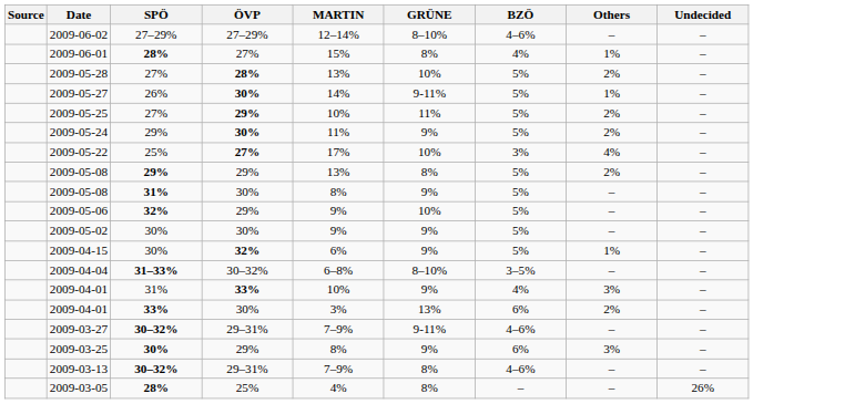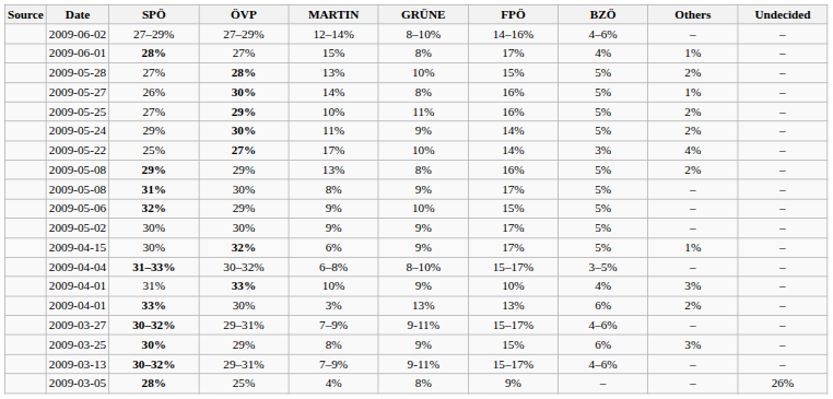 <table class="wikitable sortable" style=text-align:center>
 <tr>
 <th>Source</th>
 <th>Date</th>
 <th style="width:110px">SPÖ</th>
 <th style="width:110px">ÖVP</th>
 <th style="width:110px">MARTIN</th>
 <th style="width:110px">GRÜNE</th>
+<th style="width:110px">FPÖ</th>
 <th style="width:110px">BZÖ</th>
 <th style="width:110px">Others</th>
 <th style="width:110px">Undecided</th>
 </tr>
 <tr>
 <td></td>
 <td>2009-06-02</td>
 <td>27–29%</td>
 <td>27–29%</td>
 <td>12–14%</td>
 <td>8–10%</td>
+<td>14–16%</td>
 <td>4–6%</td>
 <td>–</td>
 <td>–</td>
 </tr>
 <tr>
 <td></td>
 <td>2009-06-01</td>
 <td><strong>28%</strong></td>
 <td>27%</td>
 <td>15%</td>
 <td>8%</td>
+<td>17%</td>
 <td>4%</td>
 <td>1%</td>
 <td>–</td>
 </tr>
 <tr>
 <td></td>
 <td>2009-05-28</td>
 <td>27%</td>
 <td><strong>28%</strong></td>
 <td>13%</td>
 <td>10%</td>
+<td>15%</td>
 <td>5%</td>
 <td>2%</td>
 <td>–</td>
 </tr>
 <tr>
 <td></td>
 <td>2009-05-27</td>
 <td>26%</td>
 <td><strong>30%</strong></td>
 <td>14%</td>
-<td>9-11%</td>
+<td>8%</td>
+<td>16%</td>
 <td>5%</td>
 <td>1%</td>
 <td>–</td>
 </tr>
 <tr>
 <td></td>
 <td>2009-05-25</td>
 <td>27%</td>
 <td><strong>29%</strong></td>
 <td>10%</td>
 <td>11%</td>
+<td>16%</td>
 <td>5%</td>
 <td>2%</td>
 <td>–</td>
 </tr>
 <tr>
 <td></td>
 <td>2009-05-24</td>
 <td>29%</td>
 <td><strong>30%</strong></td>
 <td>11%</td>
 <td>9%</td>
+<td>14%</td>
 <td>5%</td>
 <td>2%</td>
 <td>–</td>
 </tr>
 <tr>
 <td></td>
 <td>2009-05-22</td>
 <td>25%</td>
 <td><strong>27%</strong></td>
 <td>17%</td>
 <td>10%</td>
+<td>14%</td>
 <td>3%</td>
 <td>4%</td>
 <td>–</td>
 </tr>
 <tr>
 <td> </td>
 <td>2009-05-08</td>
 <td><strong>29%</strong></td>
 <td>29%</td>
 <td>13%</td>
 <td>8%</td>
+<td>16%</td>
 <td>5%</td>
 <td>2%</td>
 <td>–</td>
 </tr>
 <tr>
 <td></td>
 <td>2009-05-08</td>
 <td><strong>31%</strong></td>
 <td>30%</td>
 <td>8%</td>
 <td>9%</td>
+<td>17%</td>
 <td>5%</td>
 <td>–</td>
 <td>–</td>
 </tr>
 <tr>
 <td></td>
 <td>2009-05-06</td>
 <td><strong>32%</strong></td>
 <td>29%</td>
 <td>9%</td>
 <td>10%</td>
+<td>15%</td>
 <td>5%</td>
 <td>–</td>
 <td>–</td>
 </tr>
 <tr>
 <td></td>
 <td>2009-05-02</td>
 <td>30%</td>
 <td>30%</td>
 <td>9%</td>
 <td>9%</td>
+<td>17%</td>
 <td>5%</td>
 <td>–</td>
 <td>–</td>
 </tr>
 <tr>
 <td></td>
 <td>2009-04-15</td>
 <td>30%</td>
 <td><strong>32%</strong></td>
 <td>6%</td>
 <td>9%</td>
+<td>17%</td>
 <td>5%</td>
 <td>1%</td>
 <td>–</td>
 </tr>
 <tr>
 <td></td>
 <td>2009-04-04</td>
 <td><strong>31–33%</strong></td>
 <td>30–32%</td>
 <td>6–8%</td>
 <td>8–10%</td>
+<td>15–17%</td>
 <td>3–5%</td>
 <td>–</td>
 <td>–</td>
 </tr>
 <tr>
 <td> </td>
 <td>2009-04-01</td>
 <td>31%</td>
 <td><strong>33%</strong></td>
 <td>10%</td>
 <td>9%</td>
+<td>10%</td>
 <td>4%</td>
 <td>3%</td>
 <td>–</td>
 </tr>
 <tr>
 <td></td>
 <td>2009-04-01</td>
 <td><strong>33%</strong></td>
 <td>30%</td>
 <td>3%</td>
+<td>13%</td>
 <td>13%</td>
 <td>6%</td>
 <td>2%</td>
 <td>–</td>
 </tr>
 <tr>
 <td></td>
 <td>2009-03-27</td>
 <td><strong>30–32%</strong></td>
 <td>29–31%</td>
 <td>7–9%</td>
 <td>9-11%</td>
+<td>15–17%</td>
 <td>4–6%</td>
 <td>–</td>
 <td>–</td>
 </tr>
 <tr>
 <td></td>
 <td>2009-03-25</td>
 <td><strong>30%</strong></td>
 <td>29%</td>
 <td>8%</td>
 <td>9%</td>
+<td>15%</td>
 <td>6%</td>
 <td>3%</td>
 <td>–</td>
 </tr>
 <tr>
 <td></td>
 <td>2009-03-13</td>
 <td><strong>30–32%</strong></td>
 <td>29–31%</td>
 <td>7–9%</td>
-<td>8%</td>
+<td>9-11%</td>
+<td>15–17%</td>
 <td>4–6%</td>
 <td>–</td>
 <td>–</td>
 </tr>
 <tr>
 <td></td>
 <td>2009-03-05</td>
 <td><strong>28%</strong></td>
 <td>25%</td>
 <td>4%</td>
 <td>8%</td>
+<td>9%</td>
 <td>–</td>
 <td>–</td>
 <td>26%</td>
 </tr>
 </table>
